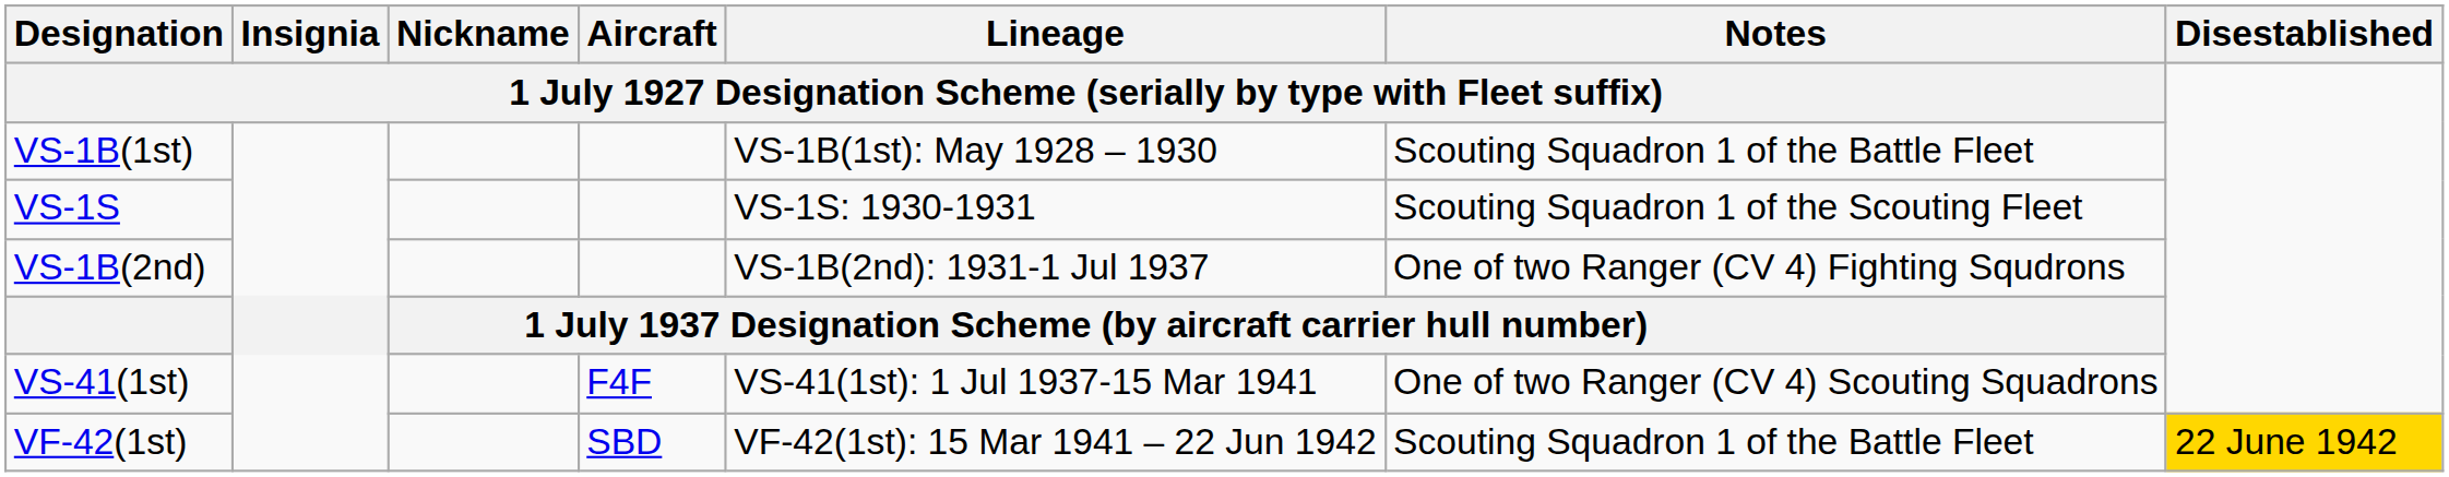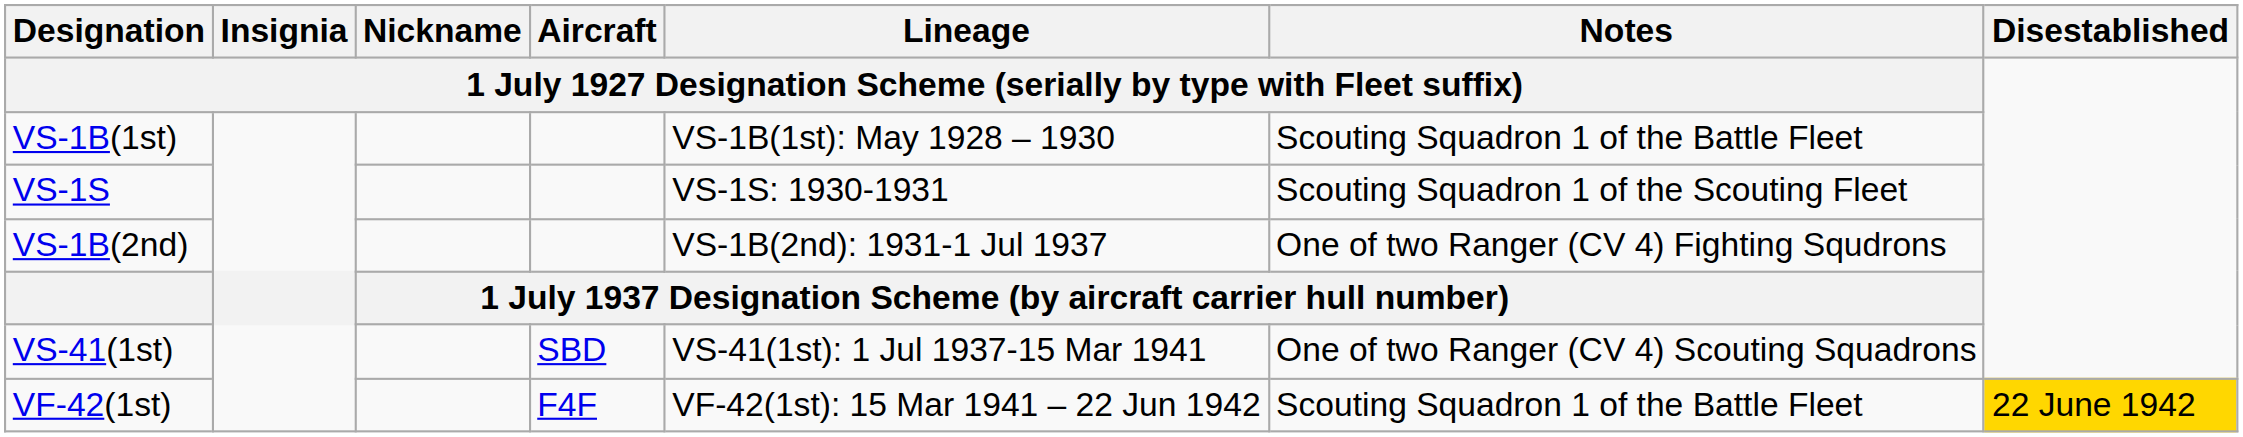 <table class="wikitable">
 <tr>
 <th>Designation</th>
 <th>Insignia</th>
 <th>Nickname</th>
 <th>Aircraft</th>
 <th>Lineage</th>
 <th>Notes</th>
 <th>Disestablished</th>
 </tr>
 <tr>
 <th colspan=6>1 July 1927 Designation Scheme (serially by type with Fleet suffix)</th>
 </tr>
 <tr>
 <td><a href='#'>VS-1B</a>(1st)</td>
 <td rowspan="6"></td>
 <td></td>
 <td></td>
 <td style="white-space: nowrap;">VS-1B(1st): May 1928 – 1930</td>
 <td>Scouting Squadron 1 of the Battle Fleet</td>
 </tr>
 <tr>
 <td><a href='#'>VS-1S</a></td>
 <td></td>
 <td></td>
 <td>VS-1S: 1930-1931</td>
 <td>Scouting Squadron 1 of the Scouting Fleet</td>
 </tr>
 <tr>
 <td><a href='#'>VS-1B</a>(2nd)</td>
 <td></td>
 <td></td>
 <td>VS-1B(2nd): 1931-1 Jul 1937</td>
 <td>One of two Ranger (CV 4) Fighting Squdrons</td>
 </tr>
 <tr>
 <th colspan=6>1 July 1937 Designation Scheme (by aircraft carrier hull number)</th>
 </tr>
 <tr>
 <td><a href='#'>VS-41</a>(1st)</td>
 <td></td>
-<td><a href='#'>F4F</a></td>
+<td><a href='#'>SBD</a></td>
 <td>VS-41(1st): 1 Jul 1937-15 Mar 1941</td>
 <td style="white-space: nowrap;">One of two Ranger (CV 4) Scouting Squadrons</td>
 </tr>
 <tr>
 <td><a href='#'>VF-42</a>(1st)</td>
 <td></td>
-<td><a href='#'>SBD</a></td>
+<td><a href='#'>F4F</a></td>
 <td style="white-space: nowrap;">VF-42(1st): 15 Mar 1941 – 22 Jun 1942</td>
 <td>Scouting Squadron 1 of the Battle Fleet</td>
 <td style="background: gold;">22 June 1942</td>
 </tr>
 </table>
